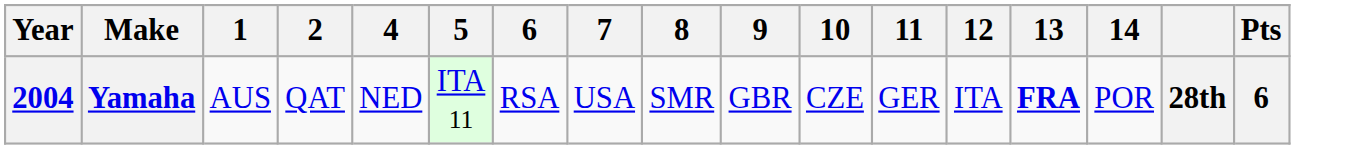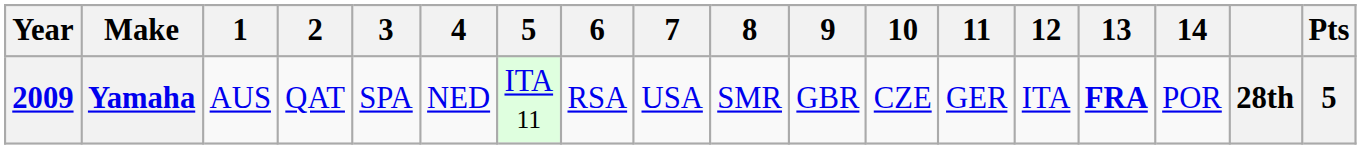 <table class="wikitable" style="text-align:center; font-size:90%">
 <tr>
 <th>Year</th>
 <th>Make</th>
 <th>1</th>
 <th>2</th>
+<th>3</th>
 <th>4</th>
 <th>5</th>
 <th>6</th>
 <th>7</th>
 <th>8</th>
 <th>9</th>
 <th>10</th>
 <th>11</th>
 <th>12</th>
 <th>13</th>
 <th>14</th>
 <th></th>
 <th>Pts</th>
 </tr>
 <tr>
-<th><a href='#'>2004</a></th>
+<th><a href='#'>2009</a></th>
 <th><a href='#'>Yamaha</a></th>
 <td><a href='#'>AUS</a></td>
 <td><a href='#'>QAT</a></td>
+<td><a href='#'>SPA</a></td>
 <td><a href='#'>NED</a></td>
 <td style="background:#DFFFDF;"><a href='#'>ITA</a><br><small>11</small></td>
 <td><a href='#'>RSA</a></td>
 <td><a href='#'>USA</a></td>
 <td><a href='#'>SMR</a></td>
 <td><a href='#'>GBR</a></td>
 <td><a href='#'>CZE</a></td>
 <td><a href='#'>GER</a></td>
 <td><a href='#'>ITA</a></td>
 <td><strong><a href='#'>FRA</a></strong></td>
 <td><a href='#'>POR</a></td>
 <th>28th</th>
-<th>6</th>
+<th>5</th>
 </tr>
 </table>
